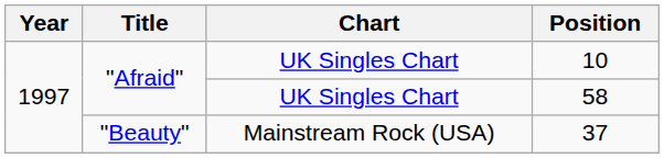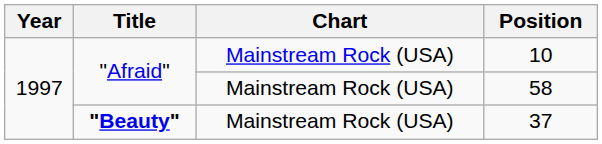 <table class="wikitable" width="450px">
 <tr>
 <th align="center">Year</th>
 <th align="center">Title</th>
 <th align="center">Chart</th>
 <th align="center">Position</th>
 </tr>
 <tr>
 <td align="center" rowspan="3">1997</td>
 <td align="center" rowspan="2">"<a href='#'>Afraid</a>"</td>
-<td align="center"><a href='#'>UK Singles Chart</a></td>
+<td align="center"><a href='#'>Mainstream Rock</a> (USA)</td>
 <td align="center">10</td>
 </tr>
 <tr>
-<td align="center"><a href='#'>UK Singles Chart</a></td>
+<td align="center">Mainstream Rock (USA)</td>
 <td align="center">58</td>
 </tr>
 <tr>
-<td align="center">"<a href='#'>Beauty</a>"</td>
+<td align="center"><strong>"<a href='#'>Beauty</a>"</strong></td>
 <td align="center">Mainstream Rock (USA)</td>
 <td align="center">37</td>
 </tr>
 </table>
